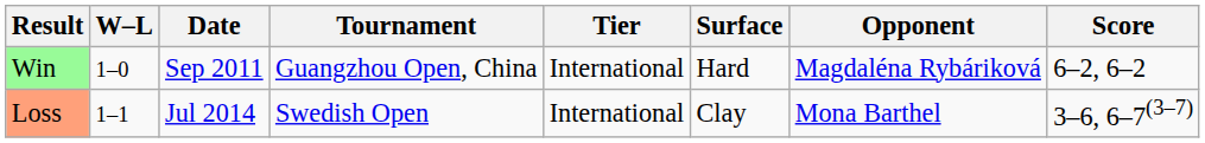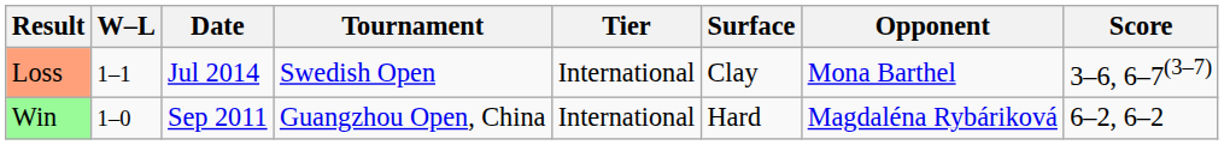 <table class="sortable wikitable">
 <tr>
 <th>Result</th>
 <th class="unsortable">W–L</th>
 <th>Date</th>
 <th>Tournament</th>
 <th>Tier</th>
 <th>Surface</th>
 <th>Opponent</th>
 <th class="unsortable">Score</th>
 </tr>
 <tr>
+<td style="background:#ffa07a;">Loss</td>
+<td><small>1–1</small></td>
+<td><a href='#'>Jul 2014</a></td>
+<td><a href='#'>Swedish Open</a></td>
+<td>International</td>
+<td>Clay</td>
+<td> <a href='#'>Mona Barthel</a></td>
+<td>3–6, 6–7<sup>(3–7)</sup></td>
+</tr>
+<tr>
 <td style="background:#98fb98;">Win</td>
 <td><small>1–0</small></td>
 <td><a href='#'>Sep 2011</a></td>
 <td><a href='#'>Guangzhou Open</a>, China</td>
 <td>International</td>
 <td>Hard</td>
 <td> <a href='#'>Magdaléna Rybáriková</a></td>
 <td>6–2, 6–2</td>
 </tr>
-<tr>
-<td style="background:#ffa07a;">Loss</td>
-<td><small>1–1</small></td>
-<td><a href='#'>Jul 2014</a></td>
-<td><a href='#'>Swedish Open</a></td>
-<td>International</td>
-<td>Clay</td>
-<td> <a href='#'>Mona Barthel</a></td>
-<td>3–6, 6–7<sup>(3–7)</sup></td>
-</tr>
 </table>
